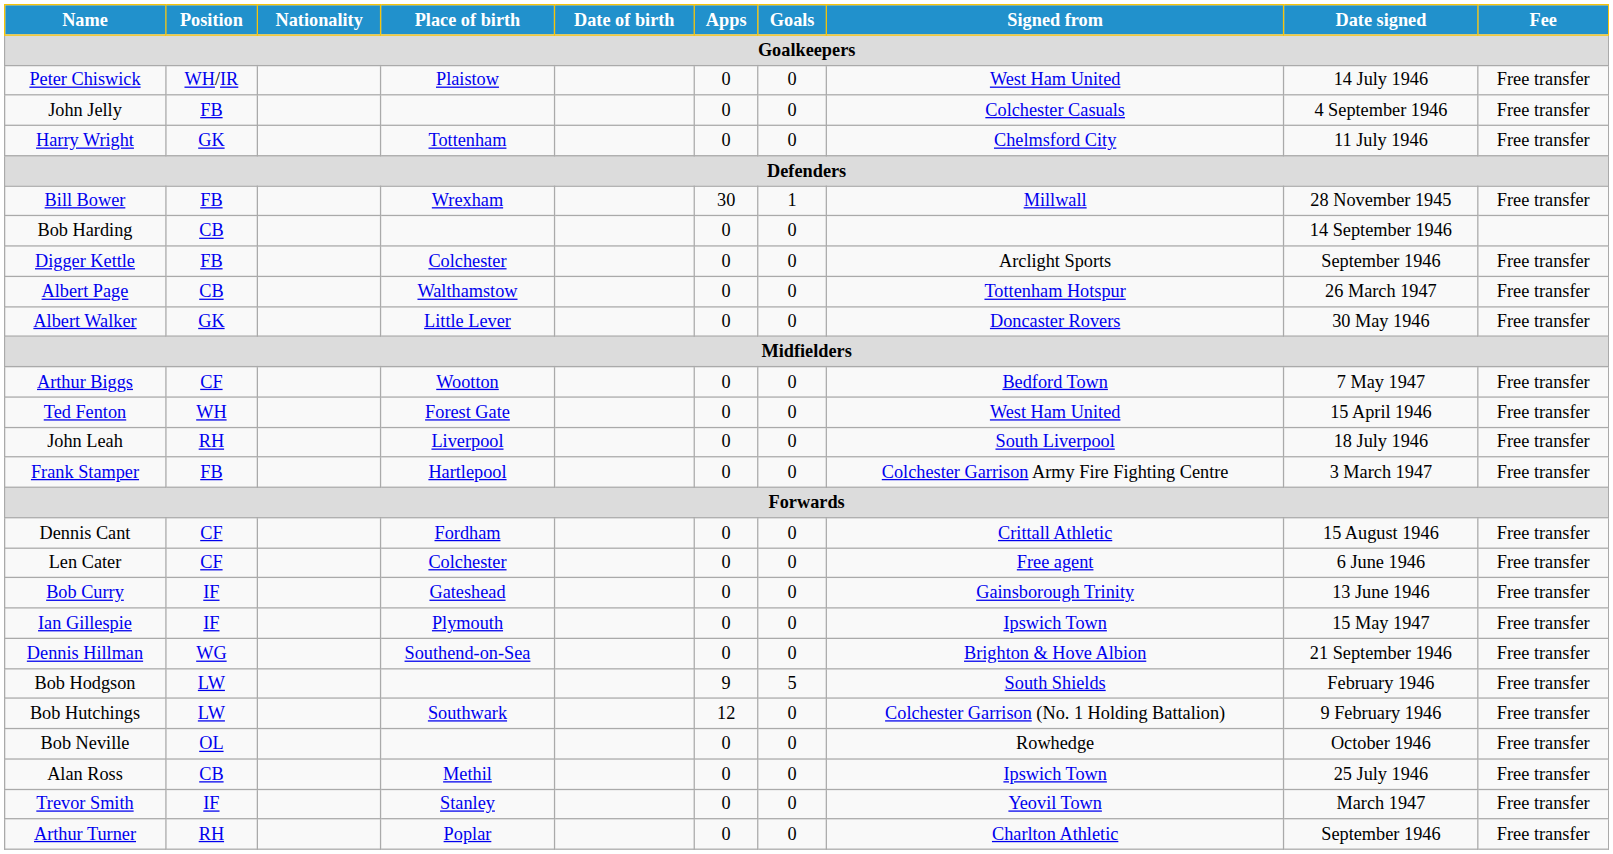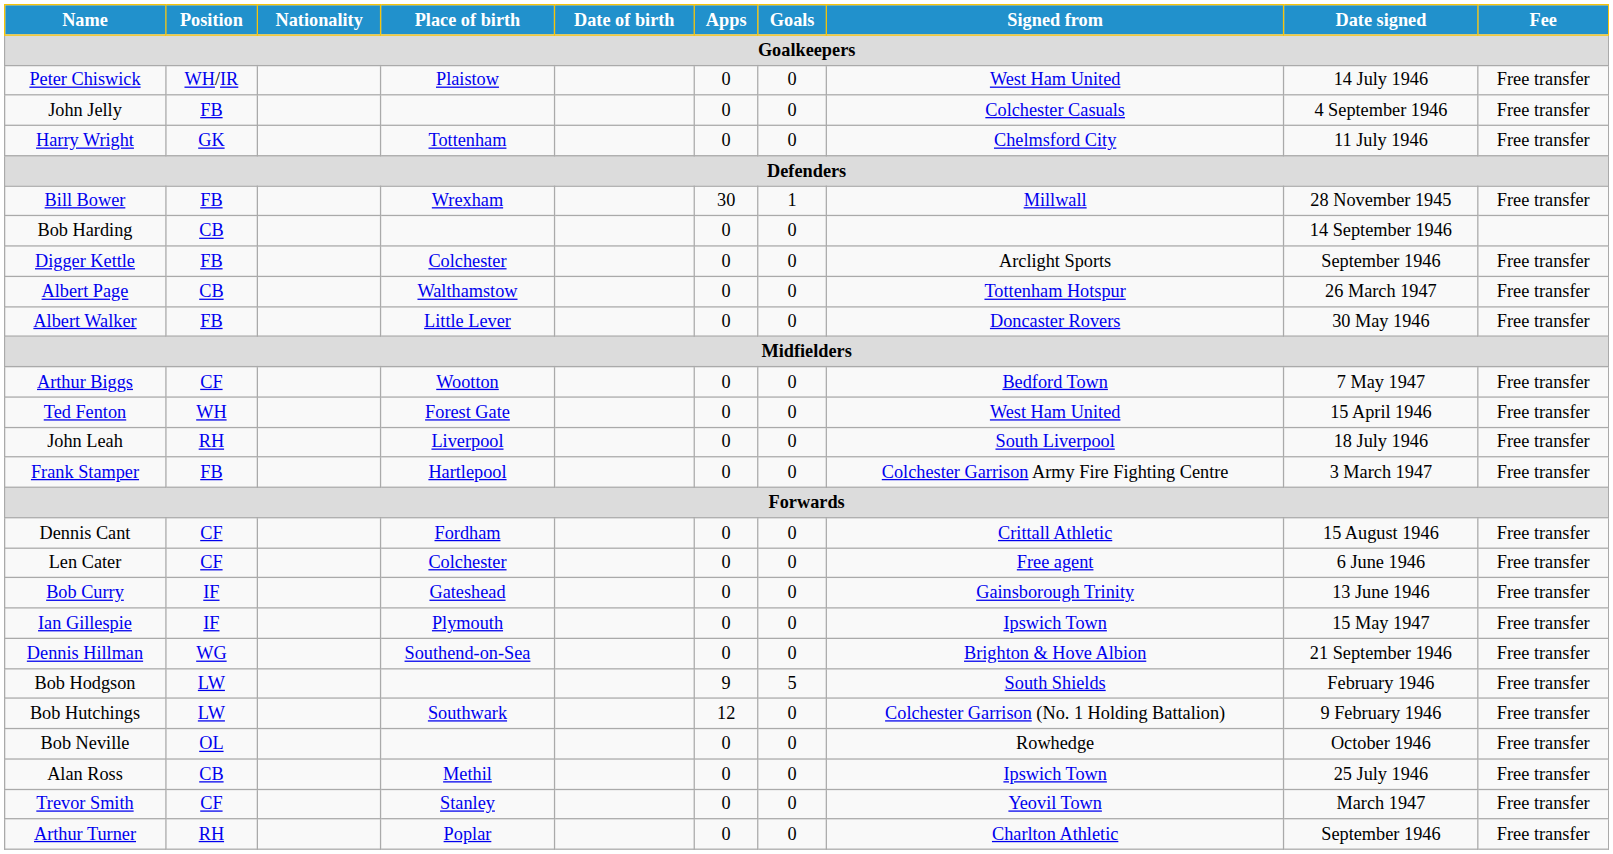 <table class="wikitable" style="text-align:center; font-size:90%; width:100%;">
 <tr>
 <th style="background:#2191CC; color:white; border:1px solid #F7C408; text-align:center;">Name</th>
 <th style="background:#2191CC; color:white; border:1px solid #F7C408; text-align:center;">Position</th>
 <th style="background:#2191CC; color:white; border:1px solid #F7C408; text-align:center;">Nationality</th>
 <th style="background:#2191CC; color:white; border:1px solid #F7C408; text-align:center;">Place of birth</th>
 <th style="background:#2191CC; color:white; border:1px solid #F7C408; text-align:center;">Date of birth</th>
 <th style="background:#2191CC; color:white; border:1px solid #F7C408; text-align:center;">Apps</th>
 <th style="background:#2191CC; color:white; border:1px solid #F7C408; text-align:center;">Goals</th>
 <th style="background:#2191CC; color:white; border:1px solid #F7C408; text-align:center;">Signed from</th>
 <th style="background:#2191CC; color:white; border:1px solid #F7C408; text-align:center;">Date signed</th>
 <th style="background:#2191CC; color:white; border:1px solid #F7C408; text-align:center;">Fee</th>
 </tr>
 <tr>
 <th colspan="12" style="background:#dcdcdc; text-align:center;">Goalkeepers</th>
 </tr>
 <tr>
 <td><a href='#'>Peter Chiswick</a></td>
 <td><a href='#'>WH</a>/<a href='#'>IR</a></td>
 <td></td>
 <td><a href='#'>Plaistow</a></td>
 <td></td>
 <td>0</td>
 <td>0</td>
 <td> <a href='#'>West Ham United</a></td>
 <td>14 July 1946</td>
 <td>Free transfer</td>
 </tr>
 <tr>
 <td>John Jelly</td>
 <td><a href='#'>FB</a></td>
 <td></td>
 <td></td>
 <td></td>
 <td>0</td>
 <td>0</td>
 <td> <a href='#'>Colchester Casuals</a></td>
 <td>4 September 1946</td>
 <td>Free transfer</td>
 </tr>
 <tr>
 <td><a href='#'>Harry Wright</a></td>
 <td><a href='#'>GK</a></td>
 <td></td>
 <td><a href='#'>Tottenham</a></td>
 <td></td>
 <td>0</td>
 <td>0</td>
 <td> <a href='#'>Chelmsford City</a></td>
 <td>11 July 1946</td>
 <td>Free transfer</td>
 </tr>
 <tr>
 <th colspan="12" style="background:#dcdcdc; text-align:center;">Defenders</th>
 </tr>
 <tr>
 <td><a href='#'>Bill Bower</a></td>
 <td><a href='#'>FB</a></td>
 <td></td>
 <td><a href='#'>Wrexham</a></td>
 <td></td>
 <td>30</td>
 <td>1</td>
 <td> <a href='#'>Millwall</a></td>
 <td>28 November 1945</td>
 <td>Free transfer</td>
 </tr>
 <tr>
 <td>Bob Harding</td>
 <td><a href='#'>CB</a></td>
 <td></td>
 <td></td>
 <td></td>
 <td>0</td>
 <td>0</td>
 <td></td>
 <td>14 September 1946</td>
 <td></td>
 </tr>
 <tr>
 <td><a href='#'>Digger Kettle</a></td>
 <td><a href='#'>FB</a></td>
 <td></td>
 <td><a href='#'>Colchester</a></td>
 <td></td>
 <td>0</td>
 <td>0</td>
 <td> Arclight Sports</td>
 <td>September 1946</td>
 <td>Free transfer</td>
 </tr>
 <tr>
 <td><a href='#'>Albert Page</a></td>
 <td><a href='#'>CB</a></td>
 <td></td>
 <td><a href='#'>Walthamstow</a></td>
 <td></td>
 <td>0</td>
 <td>0</td>
 <td> <a href='#'>Tottenham Hotspur</a></td>
 <td>26 March 1947</td>
 <td>Free transfer</td>
 </tr>
 <tr>
 <td><a href='#'>Albert Walker</a></td>
-<td><a href='#'>GK</a></td>
+<td><a href='#'>FB</a></td>
 <td></td>
 <td><a href='#'>Little Lever</a></td>
 <td></td>
 <td>0</td>
 <td>0</td>
 <td> <a href='#'>Doncaster Rovers</a></td>
 <td>30 May 1946</td>
 <td>Free transfer</td>
 </tr>
 <tr>
 <th colspan="12" style="background:#dcdcdc; text-align:center;">Midfielders</th>
 </tr>
 <tr>
 <td><a href='#'>Arthur Biggs</a></td>
 <td><a href='#'>CF</a></td>
 <td></td>
 <td><a href='#'>Wootton</a></td>
 <td></td>
 <td>0</td>
 <td>0</td>
 <td> <a href='#'>Bedford Town</a></td>
 <td>7 May 1947</td>
 <td>Free transfer</td>
 </tr>
 <tr>
 <td><a href='#'>Ted Fenton</a></td>
 <td><a href='#'>WH</a></td>
 <td></td>
 <td><a href='#'>Forest Gate</a></td>
 <td></td>
 <td>0</td>
 <td>0</td>
 <td> <a href='#'>West Ham United</a></td>
 <td>15 April 1946</td>
 <td>Free transfer</td>
 </tr>
 <tr>
 <td>John Leah</td>
 <td><a href='#'>RH</a></td>
 <td></td>
 <td><a href='#'>Liverpool</a></td>
 <td></td>
 <td>0</td>
 <td>0</td>
 <td> <a href='#'>South Liverpool</a></td>
 <td>18 July 1946</td>
 <td>Free transfer</td>
 </tr>
 <tr>
 <td><a href='#'>Frank Stamper</a></td>
 <td><a href='#'>FB</a></td>
 <td></td>
 <td><a href='#'>Hartlepool</a></td>
 <td></td>
 <td>0</td>
 <td>0</td>
 <td><a href='#'>Colchester Garrison</a> Army Fire Fighting Centre</td>
 <td>3 March 1947</td>
 <td>Free transfer</td>
 </tr>
 <tr>
 <th colspan="12" style="background:#dcdcdc; text-align:center;">Forwards</th>
 </tr>
 <tr>
 <td>Dennis Cant</td>
 <td><a href='#'>CF</a></td>
 <td></td>
 <td><a href='#'>Fordham</a></td>
 <td></td>
 <td>0</td>
 <td>0</td>
 <td> <a href='#'>Crittall Athletic</a></td>
 <td>15 August 1946</td>
 <td>Free transfer</td>
 </tr>
 <tr>
 <td>Len Cater</td>
 <td><a href='#'>CF</a></td>
 <td></td>
 <td><a href='#'>Colchester</a></td>
 <td></td>
 <td>0</td>
 <td>0</td>
 <td><a href='#'>Free agent</a></td>
 <td>6 June 1946</td>
 <td>Free transfer</td>
 </tr>
 <tr>
 <td><a href='#'>Bob Curry</a></td>
 <td><a href='#'>IF</a></td>
 <td></td>
 <td><a href='#'>Gateshead</a></td>
 <td></td>
 <td>0</td>
 <td>0</td>
 <td> <a href='#'>Gainsborough Trinity</a></td>
 <td>13 June 1946</td>
 <td>Free transfer</td>
 </tr>
 <tr>
 <td><a href='#'>Ian Gillespie</a></td>
 <td><a href='#'>IF</a></td>
 <td></td>
 <td><a href='#'>Plymouth</a></td>
 <td></td>
 <td>0</td>
 <td>0</td>
 <td> <a href='#'>Ipswich Town</a></td>
 <td>15 May 1947</td>
 <td>Free transfer</td>
 </tr>
 <tr>
 <td><a href='#'>Dennis Hillman</a></td>
 <td><a href='#'>WG</a></td>
 <td></td>
 <td><a href='#'>Southend-on-Sea</a></td>
 <td></td>
 <td>0</td>
 <td>0</td>
 <td> <a href='#'>Brighton & Hove Albion</a></td>
 <td>21 September 1946</td>
 <td>Free transfer</td>
 </tr>
 <tr>
 <td>Bob Hodgson</td>
 <td><a href='#'>LW</a></td>
 <td></td>
 <td></td>
 <td></td>
 <td>9</td>
 <td>5</td>
 <td> <a href='#'>South Shields</a></td>
 <td>February 1946</td>
 <td>Free transfer</td>
 </tr>
 <tr>
 <td>Bob Hutchings</td>
 <td><a href='#'>LW</a></td>
 <td></td>
 <td><a href='#'>Southwark</a></td>
 <td></td>
 <td>12</td>
 <td>0</td>
 <td><a href='#'>Colchester Garrison</a> (No. 1 Holding Battalion)</td>
 <td>9 February 1946</td>
 <td>Free transfer</td>
 </tr>
 <tr>
 <td>Bob Neville</td>
 <td><a href='#'>OL</a></td>
 <td></td>
 <td></td>
 <td></td>
 <td>0</td>
 <td>0</td>
 <td> Rowhedge</td>
 <td>October 1946</td>
 <td>Free transfer</td>
 </tr>
 <tr>
 <td>Alan Ross</td>
 <td><a href='#'>CB</a></td>
 <td></td>
 <td><a href='#'>Methil</a></td>
 <td></td>
 <td>0</td>
 <td>0</td>
 <td> <a href='#'>Ipswich Town</a></td>
 <td>25 July 1946</td>
 <td>Free transfer</td>
 </tr>
 <tr>
 <td><a href='#'>Trevor Smith</a></td>
-<td><a href='#'>IF</a></td>
+<td><a href='#'>CF</a></td>
 <td></td>
 <td><a href='#'>Stanley</a></td>
 <td></td>
 <td>0</td>
 <td>0</td>
 <td> <a href='#'>Yeovil Town</a></td>
 <td>March 1947</td>
 <td>Free transfer</td>
 </tr>
 <tr>
 <td><a href='#'>Arthur Turner</a></td>
 <td><a href='#'>RH</a></td>
 <td></td>
 <td><a href='#'>Poplar</a></td>
 <td></td>
 <td>0</td>
 <td>0</td>
 <td> <a href='#'>Charlton Athletic</a></td>
 <td>September 1946</td>
 <td>Free transfer</td>
 </tr>
 </table>
